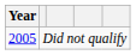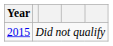 <table class="wikitable" style="text-align: center;">
 <tr>
 <th>Year</th>
 <th></th>
 <th width=25px></th>
 <th width=25px></th>
 <th width=25px></th>
 </tr>
 <tr>
-<td> <a href='#'>2005</a></td>
+<td> <a href='#'>2015</a></td>
 <td colspan=4><em>Did not qualify</em></td>
 </tr>
 </table>
